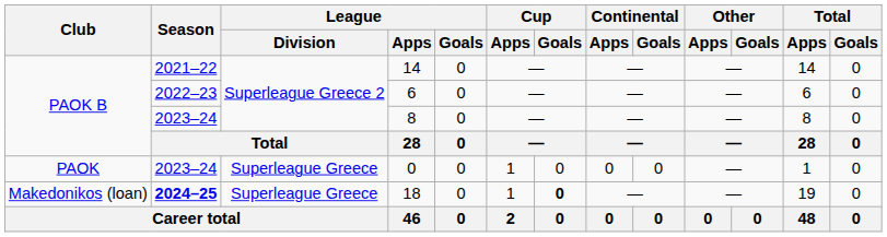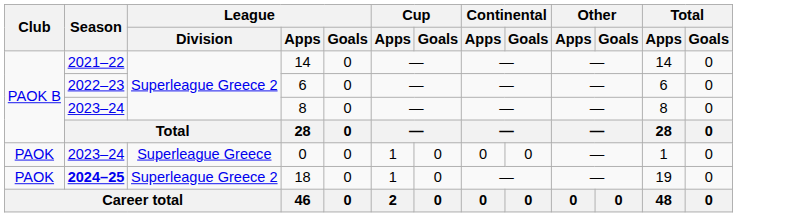 <table class="wikitable" style="text-align:center">
 <tr>
 <th rowspan=2>Club</th>
 <th rowspan=2>Season</th>
 <th colspan=3>League</th>
 <th colspan=2>Cup</th>
 <th colspan=2>Continental</th>
 <th colspan=2>Other</th>
 <th colspan=2>Total</th>
 </tr>
 <tr>
 <th>Division</th>
 <th>Apps</th>
 <th>Goals</th>
 <th>Apps</th>
 <th>Goals</th>
 <th>Apps</th>
 <th>Goals</th>
 <th>Apps</th>
 <th>Goals</th>
 <th>Apps</th>
 <th>Goals</th>
 </tr>
 <tr>
 <td rowspan="4"><a href='#'>PAOK B</a></td>
 <td><a href='#'>2021–22</a></td>
 <td rowspan="3"><a href='#'>Superleague Greece 2</a></td>
 <td>14</td>
 <td>0</td>
 <td colspan="2">—</td>
 <td colspan="2">—</td>
 <td colspan="2">—</td>
 <td>14</td>
 <td>0</td>
 </tr>
 <tr>
 <td><a href='#'>2022–23</a></td>
 <td>6</td>
 <td>0</td>
 <td colspan="2">—</td>
 <td colspan="2">—</td>
 <td colspan="2">—</td>
 <td>6</td>
 <td>0</td>
 </tr>
 <tr>
 <td><a href='#'>2023–24</a></td>
 <td>8</td>
 <td>0</td>
 <td colspan="2">—</td>
 <td colspan="2">—</td>
 <td colspan="2">—</td>
 <td>8</td>
 <td>0</td>
 </tr>
 <tr>
 <th colspan="2">Total</th>
 <th>28</th>
 <th>0</th>
 <th colspan="2">—</th>
 <th colspan="2">—</th>
 <th colspan="2">—</th>
 <th>28</th>
 <th>0</th>
 </tr>
 <tr>
 <td><a href='#'>PAOK</a></td>
 <td><a href='#'>2023–24</a></td>
 <td><a href='#'>Superleague Greece</a></td>
 <td>0</td>
 <td>0</td>
 <td>1</td>
 <td>0</td>
 <td>0</td>
 <td>0</td>
 <td colspan="2">—</td>
 <td>1</td>
 <td>0</td>
 </tr>
 <tr>
-<td><a href='#'>Makedonikos</a> (loan)</td>
+<td><a href='#'>PAOK</a></td>
 <td><strong><a href='#'>2024–25</a></strong></td>
-<td><a href='#'>Superleague Greece</a></td>
+<td><a href='#'>Superleague Greece 2</a></td>
 <td>18</td>
 <td>0</td>
 <td>1</td>
-<td><strong>0</strong></td>
+<td>0</td>
 <td colspan="2">—</td>
 <td colspan="2">—</td>
 <td>19</td>
 <td>0</td>
 </tr>
 <tr>
 <th colspan="3">Career total</th>
 <th>46</th>
 <th>0</th>
 <th>2</th>
 <th>0</th>
 <th>0</th>
 <th>0</th>
 <th>0</th>
 <th>0</th>
 <th>48</th>
 <th>0</th>
 </tr>
 </table>
